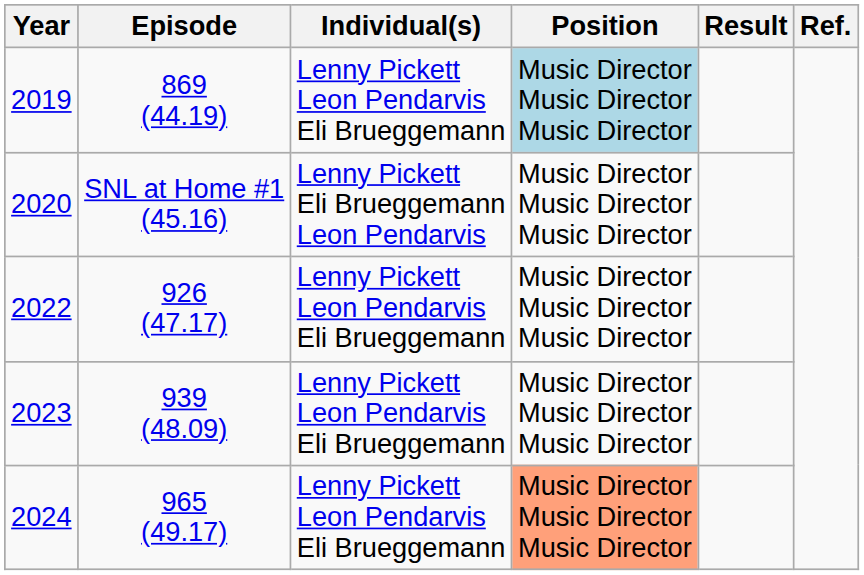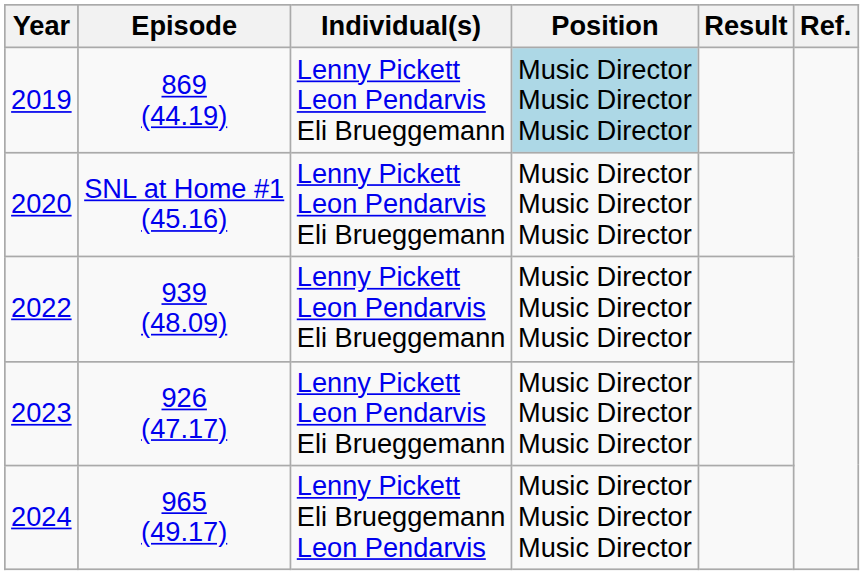 <table class="wikitable">
 <tr>
 <th>Year</th>
 <th>Episode</th>
 <th>Individual(s)</th>
 <th>Position</th>
 <th>Result</th>
 <th>Ref.</th>
 </tr>
 <tr>
 <td><a href='#'>2019</a></td>
 <td align="center"><a href='#'>869 <br> (44.19)</a></td>
 <td><a href='#'>Lenny Pickett</a> <br> <a href='#'>Leon Pendarvis</a> <br> Eli Brueggemann</td>
 <td style="background: lightblue;">Music Director <br> Music Director <br> Music Director</td>
 <td></td>
 <td rowspan="5" align="center"></td>
 </tr>
 <tr>
 <td><a href='#'>2020</a></td>
 <td align="center"><a href='#'>SNL at Home #1 <br> (45.16)</a></td>
-<td><a href='#'>Lenny Pickett</a> <br> Eli Brueggemann <br> <a href='#'>Leon Pendarvis</a></td>
+<td><a href='#'>Lenny Pickett</a> <br> <a href='#'>Leon Pendarvis</a> <br> Eli Brueggemann</td>
 <td>Music Director <br> Music Director <br> Music Director</td>
 <td></td>
 </tr>
 <tr>
 <td><a href='#'>2022</a></td>
-<td align="center"><a href='#'>926 <br> (47.17)</a></td>
+<td align="center"><a href='#'>939 <br> (48.09)</a></td>
 <td><a href='#'>Lenny Pickett</a> <br> <a href='#'>Leon Pendarvis</a> <br> Eli Brueggemann</td>
 <td>Music Director <br> Music Director <br> Music Director</td>
 <td></td>
 </tr>
 <tr>
 <td><a href='#'>2023</a></td>
-<td align="center"><a href='#'>939 <br> (48.09)</a></td>
+<td align="center"><a href='#'>926 <br> (47.17)</a></td>
 <td><a href='#'>Lenny Pickett</a> <br> <a href='#'>Leon Pendarvis</a> <br> Eli Brueggemann</td>
 <td>Music Director <br> Music Director <br> Music Director</td>
 <td></td>
 </tr>
 <tr>
 <td><a href='#'>2024</a></td>
 <td align="center"><a href='#'>965 <br> (49.17)</a></td>
-<td><a href='#'>Lenny Pickett</a> <br> <a href='#'>Leon Pendarvis</a> <br> Eli Brueggemann</td>
-<td style="background: lightsalmon;">Music Director <br> Music Director <br> Music Director</td>
+<td><a href='#'>Lenny Pickett</a> <br> Eli Brueggemann <br> <a href='#'>Leon Pendarvis</a></td>
+<td>Music Director <br> Music Director <br> Music Director</td>
 <td></td>
 </tr>
 </table>
